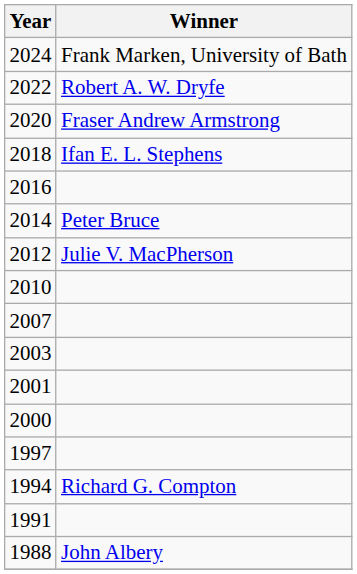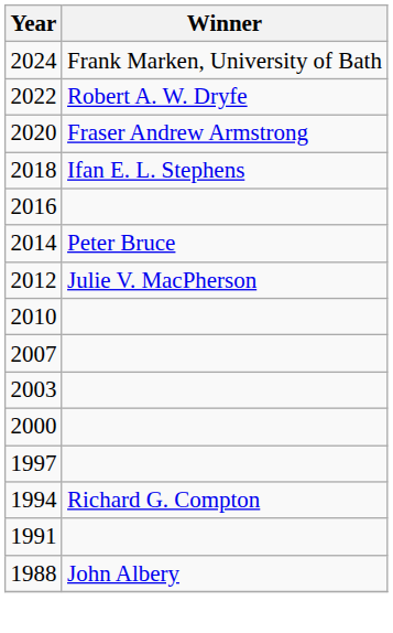 <table class="wikitable">
 <tr>
 <th>Year</th>
 <th>Winner</th>
 </tr>
 <tr>
 <td>2024</td>
 <td>Frank Marken, University of Bath</td>
 </tr>
 <tr>
 <td>2022</td>
 <td><a href='#'>Robert A. W. Dryfe</a></td>
 </tr>
 <tr>
 <td>2020</td>
 <td><a href='#'>Fraser Andrew Armstrong</a></td>
 </tr>
 <tr>
 <td>2018</td>
 <td><a href='#'>Ifan E. L. Stephens</a></td>
 </tr>
 <tr>
 <td>2016</td>
 <td></td>
 </tr>
 <tr>
 <td>2014</td>
 <td><a href='#'>Peter Bruce</a></td>
 </tr>
 <tr>
 <td>2012</td>
 <td><a href='#'>Julie V. MacPherson</a></td>
 </tr>
 <tr>
 <td>2010</td>
 <td></td>
 </tr>
 <tr>
 <td>2007</td>
 <td></td>
 </tr>
 <tr>
 <td>2003</td>
 <td></td>
 </tr>
 <tr>
-<td>2001</td>
-<td></td>
-</tr>
-<tr>
 <td>2000</td>
 <td></td>
 </tr>
 <tr>
 <td>1997</td>
 <td></td>
 </tr>
 <tr>
 <td>1994</td>
 <td><a href='#'>Richard G. Compton</a></td>
 </tr>
 <tr>
 <td>1991</td>
 <td></td>
 </tr>
 <tr>
 <td>1988</td>
 <td><a href='#'>John Albery</a></td>
 </tr>
 <tr>
 </tr>
 </table>
